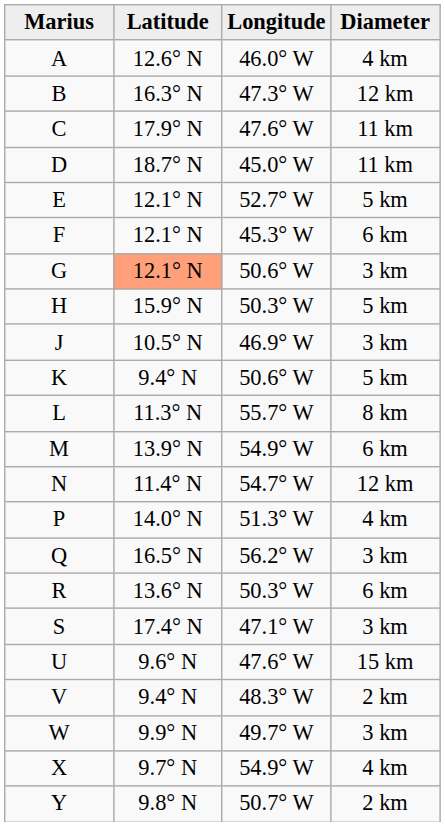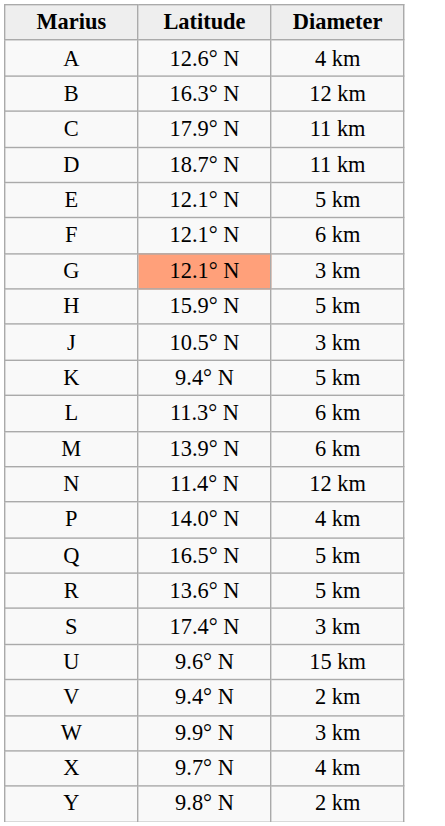 <table class="wikitable">
 <tr>
 <th width="25%" style="background:#eeeeee;">Marius</th>
 <th width="25%" style="background:#eeeeee;">Latitude</th>
-<th width="25%" style="background:#eeeeee;">Longitude</th>
 <th width="25%" style="background:#eeeeee;">Diameter</th>
 </tr>
 <tr>
 <td align="center">A</td>
 <td align="center">12.6° N</td>
-<td align="center">46.0° W</td>
 <td align="center">4 km</td>
 </tr>
 <tr>
 <td align="center">B</td>
 <td align="center">16.3° N</td>
-<td align="center">47.3° W</td>
 <td align="center">12 km</td>
 </tr>
 <tr>
 <td align="center">C</td>
 <td align="center">17.9° N</td>
-<td align="center">47.6° W</td>
 <td align="center">11 km</td>
 </tr>
 <tr>
 <td align="center">D</td>
 <td align="center">18.7° N</td>
-<td align="center">45.0° W</td>
 <td align="center">11 km</td>
 </tr>
 <tr>
 <td align="center">E</td>
 <td align="center">12.1° N</td>
-<td align="center">52.7° W</td>
 <td align="center">5 km</td>
 </tr>
 <tr>
 <td align="center">F</td>
 <td align="center">12.1° N</td>
-<td align="center">45.3° W</td>
 <td align="center">6 km</td>
 </tr>
 <tr>
 <td align="center">G</td>
 <td align="center" style="background: lightsalmon;">12.1° N</td>
-<td align="center">50.6° W</td>
 <td align="center">3 km</td>
 </tr>
 <tr>
 <td align="center">H</td>
 <td align="center">15.9° N</td>
-<td align="center">50.3° W</td>
 <td align="center">5 km</td>
 </tr>
 <tr>
 <td align="center">J</td>
 <td align="center">10.5° N</td>
-<td align="center">46.9° W</td>
 <td align="center">3 km</td>
 </tr>
 <tr>
 <td align="center">K</td>
 <td align="center">9.4° N</td>
-<td align="center">50.6° W</td>
 <td align="center">5 km</td>
 </tr>
 <tr>
 <td align="center">L</td>
 <td align="center">11.3° N</td>
-<td align="center">55.7° W</td>
-<td align="center">8 km</td>
+<td align="center">6 km</td>
 </tr>
 <tr>
 <td align="center">M</td>
 <td align="center">13.9° N</td>
-<td align="center">54.9° W</td>
 <td align="center">6 km</td>
 </tr>
 <tr>
 <td align="center">N</td>
 <td align="center">11.4° N</td>
-<td align="center">54.7° W</td>
 <td align="center">12 km</td>
 </tr>
 <tr>
 <td align="center">P</td>
 <td align="center">14.0° N</td>
-<td align="center">51.3° W</td>
 <td align="center">4 km</td>
 </tr>
 <tr>
 <td align="center">Q</td>
 <td align="center">16.5° N</td>
-<td align="center">56.2° W</td>
-<td align="center">3 km</td>
+<td align="center">5 km</td>
 </tr>
 <tr>
 <td align="center">R</td>
 <td align="center">13.6° N</td>
-<td align="center">50.3° W</td>
-<td align="center">6 km</td>
+<td align="center">5 km</td>
 </tr>
 <tr>
 <td align="center">S</td>
 <td align="center">17.4° N</td>
-<td align="center">47.1° W</td>
 <td align="center">3 km</td>
 </tr>
 <tr>
 <td align="center">U</td>
 <td align="center">9.6° N</td>
-<td align="center">47.6° W</td>
 <td align="center">15 km</td>
 </tr>
 <tr>
 <td align="center">V</td>
 <td align="center">9.4° N</td>
-<td align="center">48.3° W</td>
 <td align="center">2 km</td>
 </tr>
 <tr>
 <td align="center">W</td>
 <td align="center">9.9° N</td>
-<td align="center">49.7° W</td>
 <td align="center">3 km</td>
 </tr>
 <tr>
 <td align="center">X</td>
 <td align="center">9.7° N</td>
-<td align="center">54.9° W</td>
 <td align="center">4 km</td>
 </tr>
 <tr>
 <td align="center">Y</td>
 <td align="center">9.8° N</td>
-<td align="center">50.7° W</td>
 <td align="center">2 km</td>
 </tr>
 </table>
